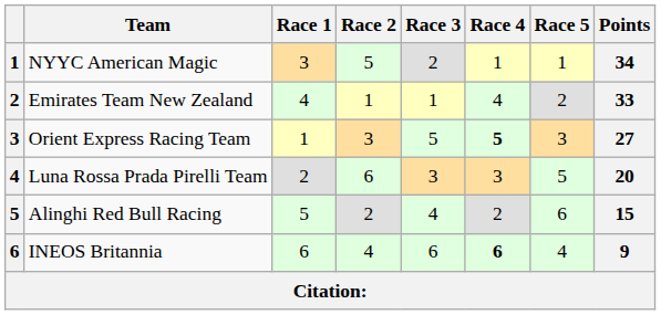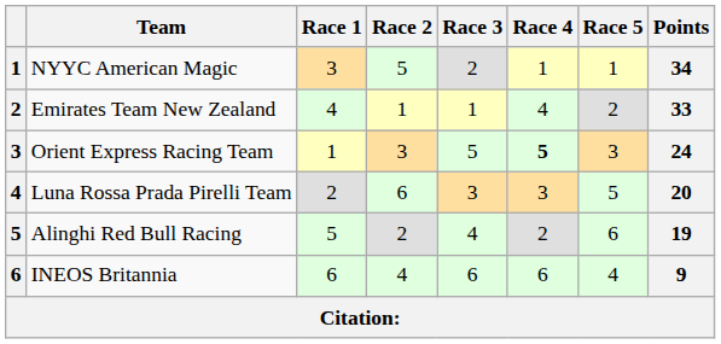 <table class="wikitable" style="font-size:10pt;line-height:1.5;text-align: center;">
 <tr>
 <th></th>
 <th>Team</th>
 <th>Race 1</th>
 <th>Race 2</th>
 <th>Race 3</th>
 <th>Race 4</th>
 <th>Race 5</th>
 <th>Points</th>
 </tr>
 <tr>
 <th>1</th>
 <td align="left" nowrap> NYYC American Magic</td>
 <td style="background:#FFDF9F;">3</td>
 <td style="background:#DFFFDF;">5</td>
 <td style="background:#DFDFDF;">2</td>
 <td style="background:#FFFFBF;">1</td>
 <td style="background:#FFFFBF;">1</td>
 <th>34</th>
 </tr>
 <tr>
 <th>2</th>
 <td align="left" nowrap> Emirates Team New Zealand</td>
 <td style="background:#DFFFDF;">4</td>
 <td style="background:#FFFFBF;">1</td>
 <td style="background:#FFFFBF;">1</td>
 <td style="background:#DFFFDF;">4</td>
 <td style="background:#DFDFDF;">2</td>
 <th>33</th>
 </tr>
 <tr>
 <th>3</th>
 <td align="left" nowrap> Orient Express Racing Team</td>
 <td style="background:#FFFFBF;">1</td>
 <td style="background:#FFDF9F;">3</td>
 <td style="background:#DFFFDF;">5</td>
 <td style="background:#DFFFDF;"><strong>5</strong></td>
 <td style="background:#FFDF9F;">3</td>
-<th>27</th>
+<th>24</th>
 </tr>
 <tr>
 <th>4</th>
 <td align="left" nowrap> Luna Rossa Prada Pirelli Team</td>
 <td style="background:#DFDFDF;">2</td>
 <td style="background:#DFFFDF;">6</td>
 <td style="background:#FFDF9F;">3</td>
 <td style="background:#FFDF9F;">3</td>
 <td style="background:#DFFFDF;">5</td>
 <th>20</th>
 </tr>
 <tr>
 <th>5</th>
 <td align="left"> Alinghi Red Bull Racing</td>
 <td style="background:#DFFFDF;">5</td>
 <td style="background:#DFDFDF;">2</td>
 <td style="background:#DFFFDF;">4</td>
 <td style="background:#DFDFDF;">2</td>
 <td style="background:#DFFFDF;">6</td>
-<th>15</th>
+<th>19</th>
 </tr>
 <tr>
 <th>6</th>
 <td align="left"> INEOS Britannia</td>
 <td style="background:#DFFFDF;">6</td>
 <td style="background:#DFFFDF;">4</td>
 <td style="background:#DFFFDF;">6</td>
-<td style="background:#DFFFDF;"><strong>6</strong></td>
+<td style="background:#DFFFDF;">6</td>
 <td style="background:#DFFFDF;">4</td>
 <th>9</th>
 </tr>
 <tr>
 <th colspan="8">Citation:</th>
 </tr>
 </table>
